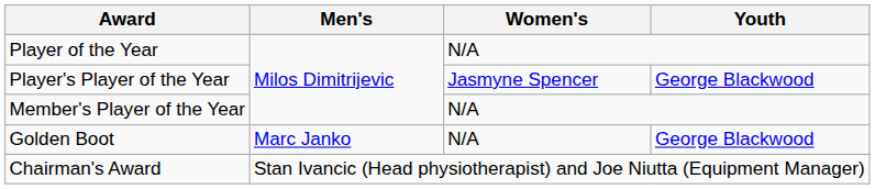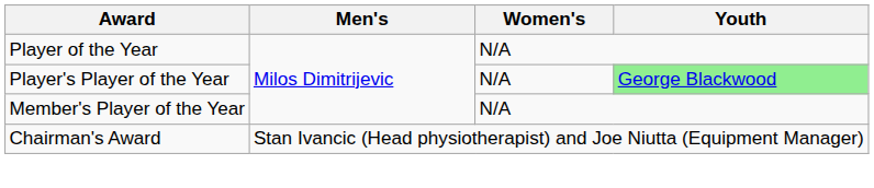 <table class="wikitable">
 <tr>
 <th>Award</th>
 <th>Men's</th>
 <th>Women's</th>
 <th>Youth</th>
 </tr>
 <tr>
 <td>Player of the Year</td>
 <td rowspan=3><a href='#'>Milos Dimitrijevic</a></td>
 <td colspan=2>N/A</td>
 </tr>
 <tr>
 <td>Player's Player of the Year</td>
-<td><a href='#'>Jasmyne Spencer</a></td>
-<td><a href='#'>George Blackwood</a></td>
+<td>N/A</td>
+<td style="background: lightgreen;"><a href='#'>George Blackwood</a></td>
 </tr>
 <tr>
 <td>Member's Player of the Year</td>
 <td colspan=2>N/A</td>
 </tr>
 <tr>
-<td>Golden Boot</td>
-<td><a href='#'>Marc Janko</a></td>
-<td>N/A</td>
-<td><a href='#'>George Blackwood</a></td>
-</tr>
-<tr>
 <td>Chairman's Award</td>
 <td colspan=3>Stan Ivancic (Head physiotherapist) and Joe Niutta (Equipment Manager)</td>
 </tr>
 </table>
